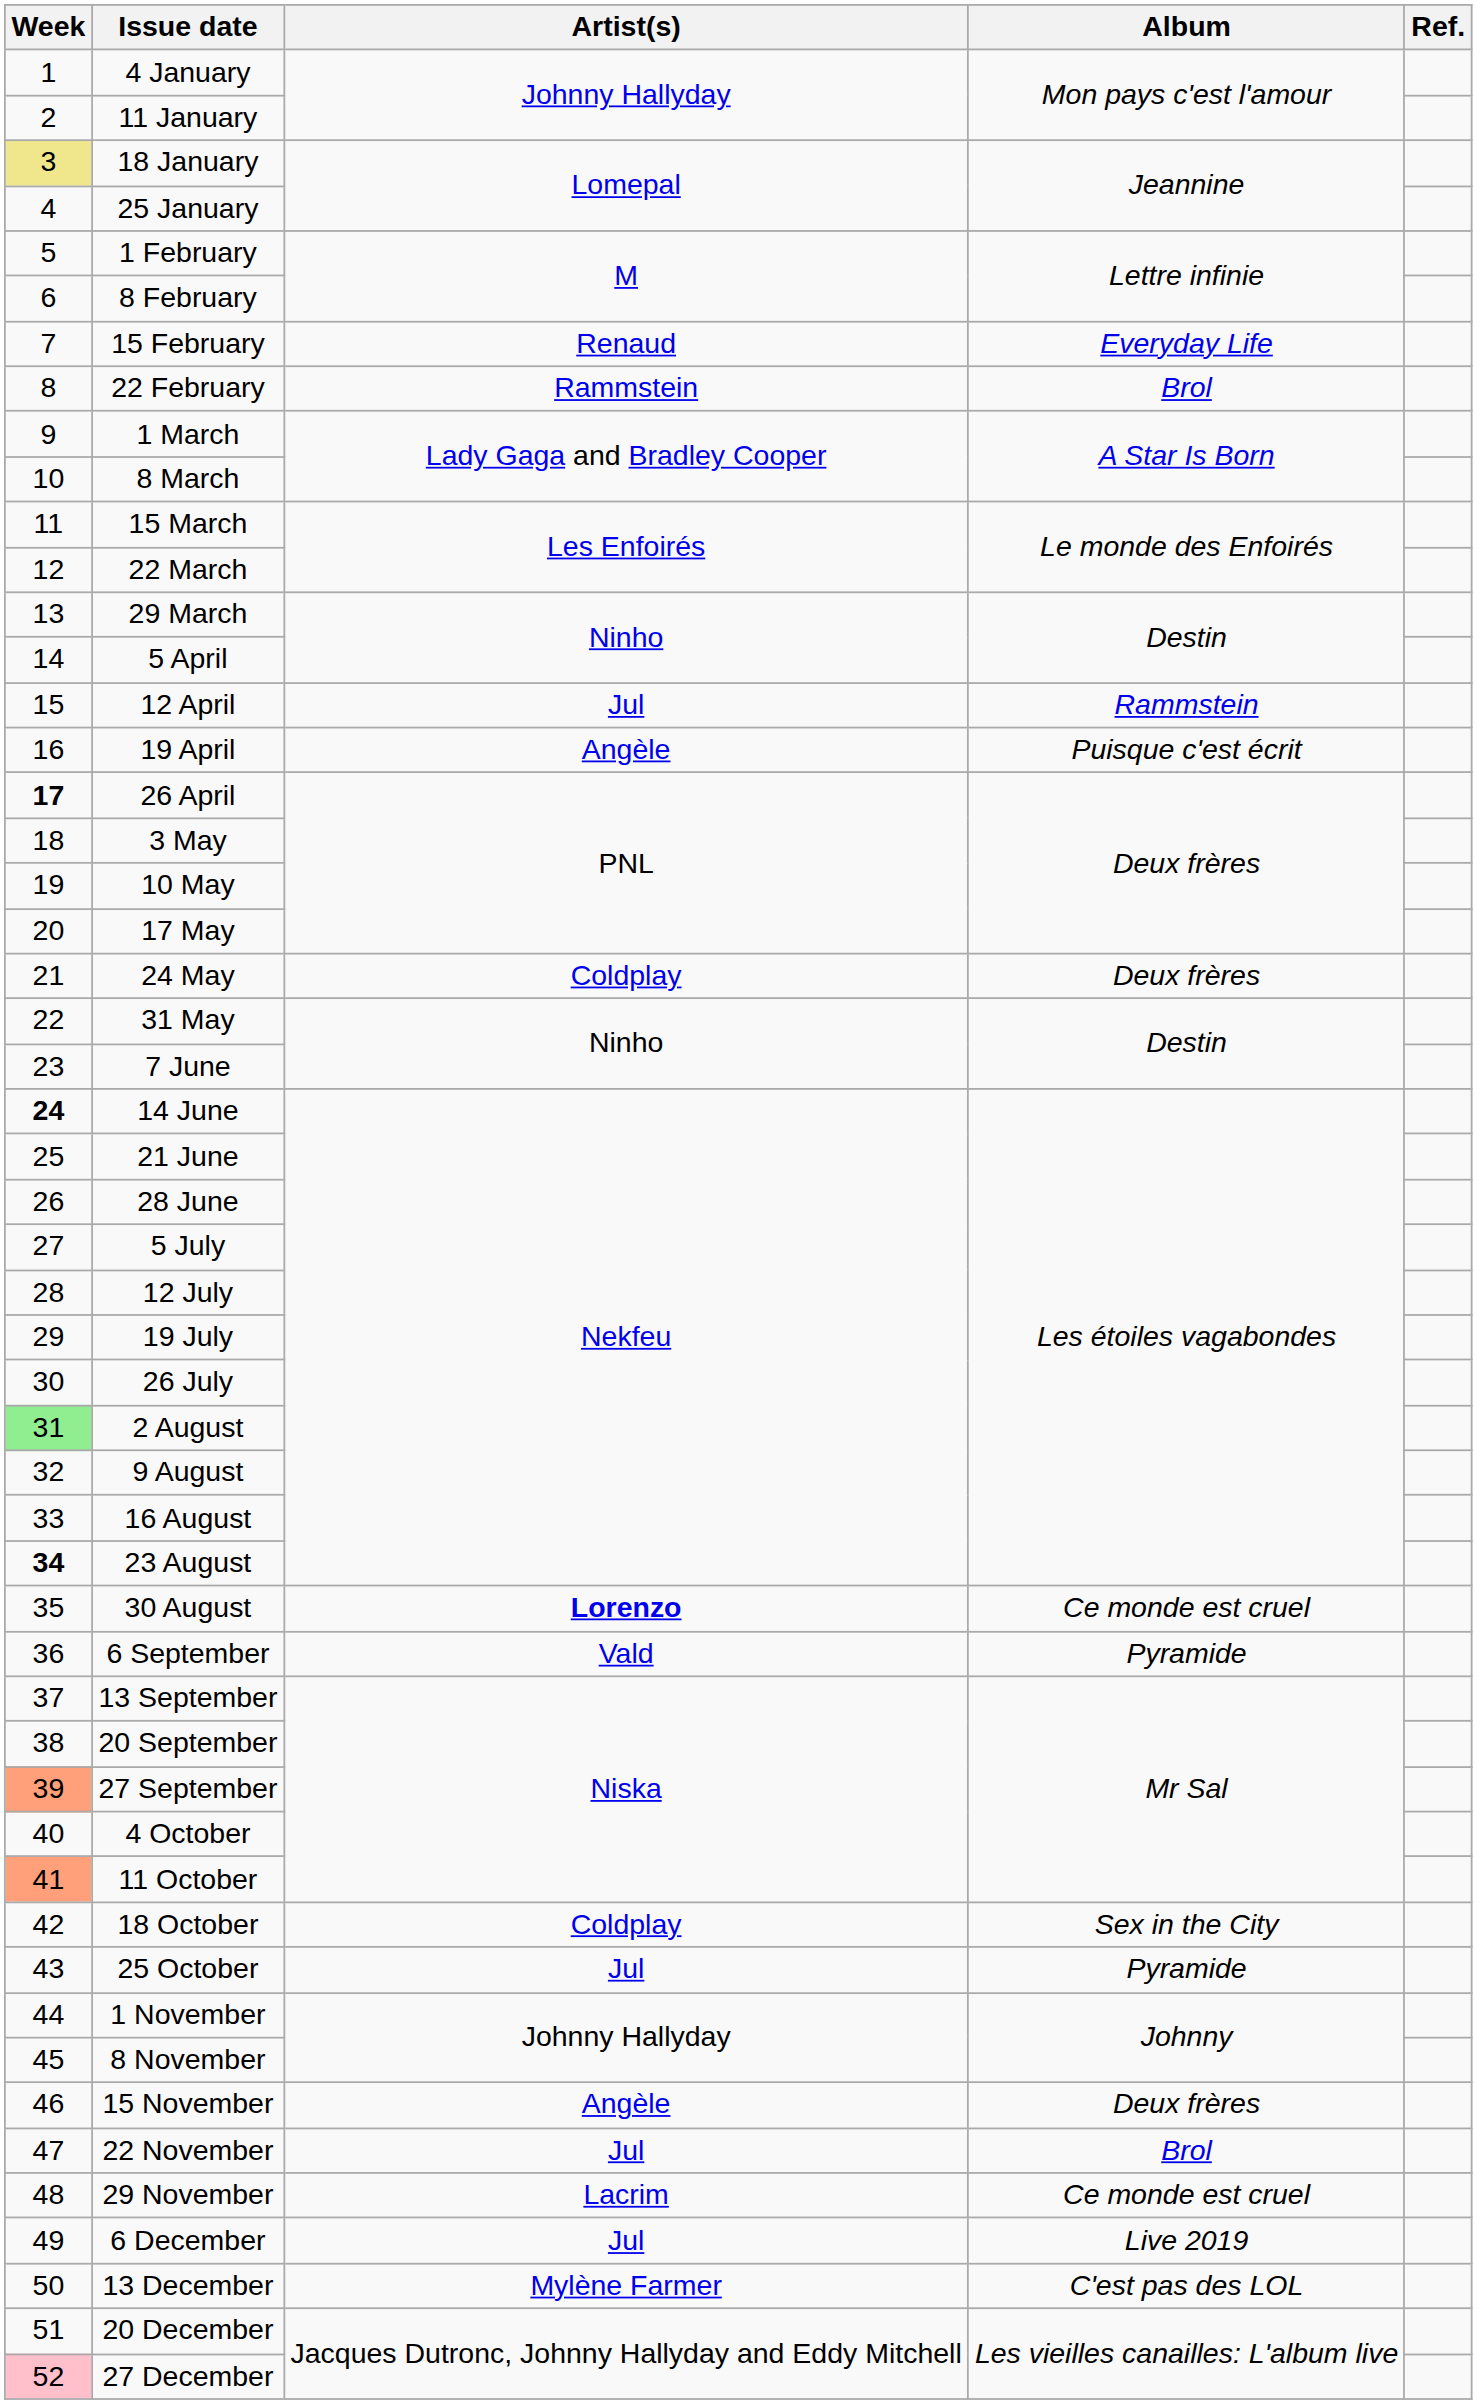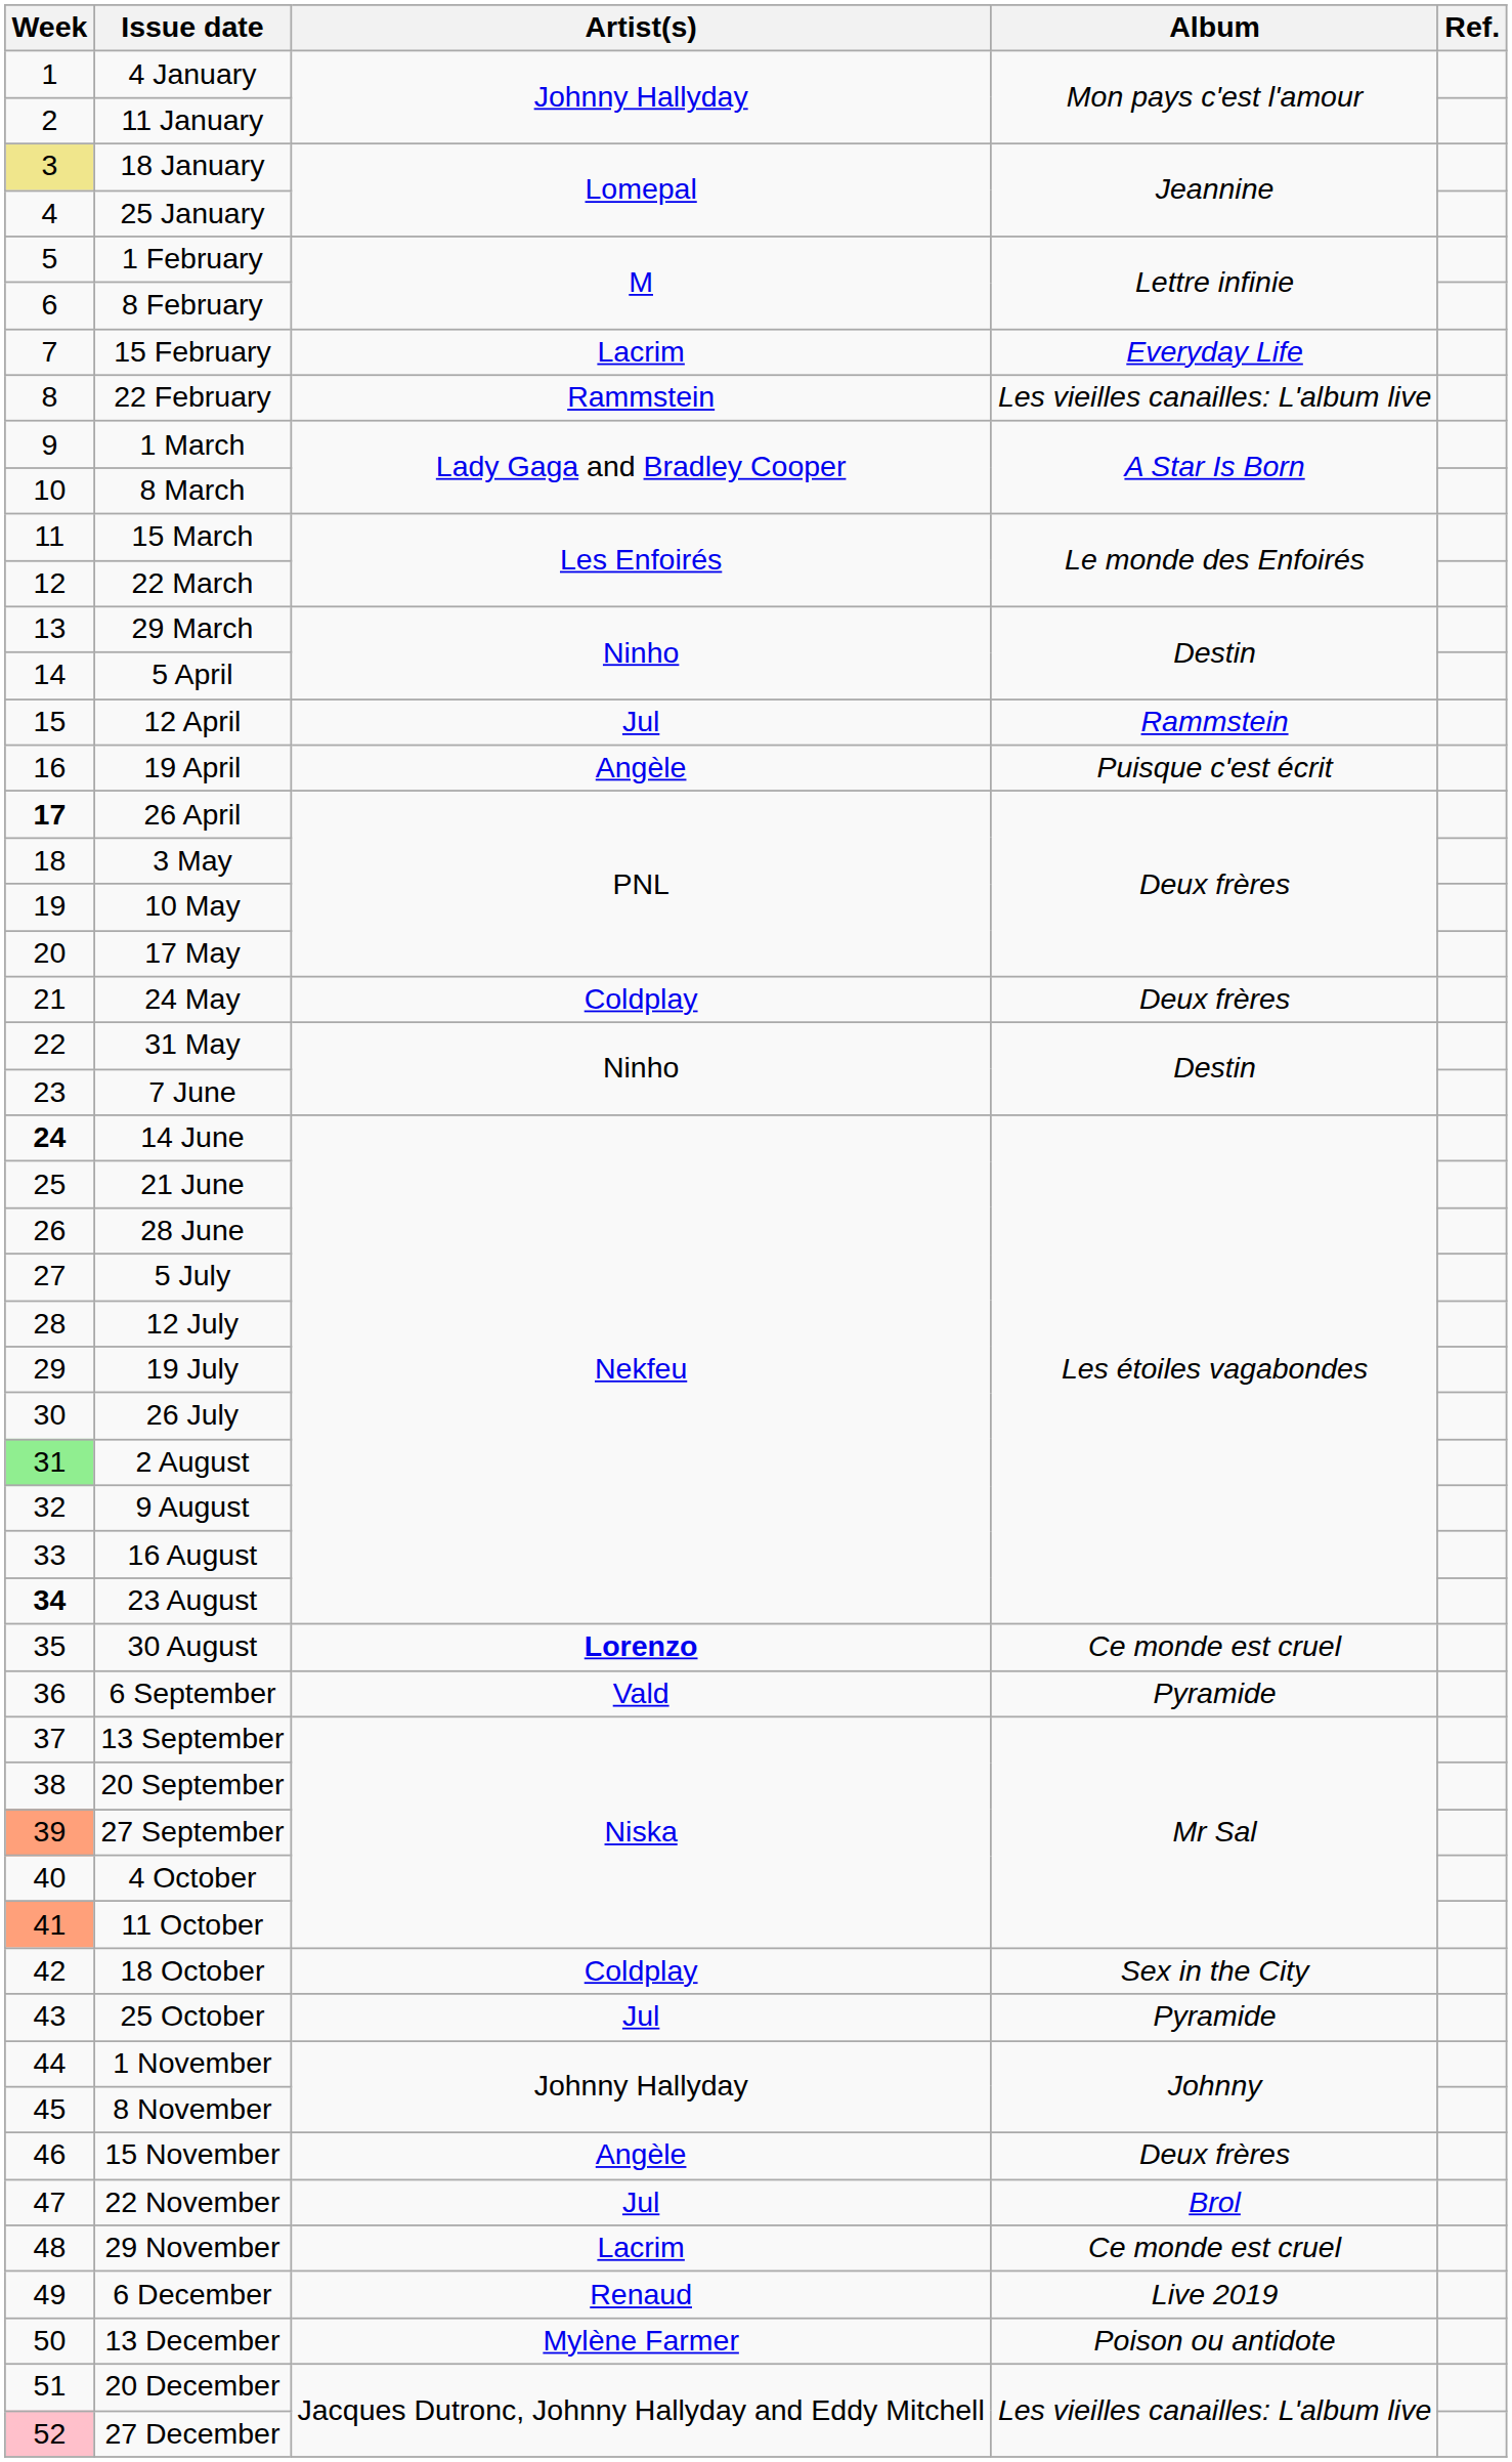 <table class="wikitable" style="text-align:center;">
 <tr>
 <th>Week</th>
 <th>Issue date</th>
 <th>Artist(s)</th>
 <th>Album</th>
 <th>Ref.</th>
 </tr>
 <tr>
 <td>1</td>
 <td>4 January</td>
 <td rowspan="2"><a href='#'>Johnny Hallyday</a></td>
 <td rowspan="2"><em>Mon pays c'est l'amour</em></td>
 <td></td>
 </tr>
 <tr>
 <td>2</td>
 <td>11 January</td>
 <td></td>
 </tr>
 <tr>
 <td style="background: khaki;">3</td>
 <td>18 January</td>
 <td rowspan="2"><a href='#'>Lomepal</a></td>
 <td rowspan="2"><em>Jeannine</em></td>
 <td></td>
 </tr>
 <tr>
 <td>4</td>
 <td>25 January</td>
 <td></td>
 </tr>
 <tr>
 <td>5</td>
 <td>1 February</td>
 <td rowspan="2"><a href='#'>M</a></td>
 <td rowspan="2"><em>Lettre infinie</em></td>
 <td></td>
 </tr>
 <tr>
 <td>6</td>
 <td>8 February</td>
 <td></td>
 </tr>
 <tr>
 <td>7</td>
 <td>15 February</td>
-<td><a href='#'>Renaud</a></td>
+<td><a href='#'>Lacrim</a></td>
 <td><em><a href='#'>Everyday Life</a></em></td>
 <td></td>
 </tr>
 <tr>
 <td>8</td>
 <td>22 February</td>
 <td><a href='#'>Rammstein</a></td>
-<td><em><a href='#'>Brol</a></em></td>
+<td><em>Les vieilles canailles: L'album live</em></td>
 <td></td>
 </tr>
 <tr>
 <td>9</td>
 <td>1 March</td>
 <td rowspan="2"><a href='#'>Lady Gaga</a> and <a href='#'>Bradley Cooper</a></td>
 <td rowspan="2"><em><a href='#'>A Star Is Born</a></em></td>
 <td></td>
 </tr>
 <tr>
 <td>10</td>
 <td>8 March</td>
 <td></td>
 </tr>
 <tr>
 <td>11</td>
 <td>15 March</td>
 <td rowspan="2"><a href='#'>Les Enfoirés</a></td>
 <td rowspan="2"><em>Le monde des Enfoirés</em></td>
 <td></td>
 </tr>
 <tr>
 <td>12</td>
 <td>22 March</td>
 <td></td>
 </tr>
 <tr>
 <td>13</td>
 <td>29 March</td>
 <td rowspan="2"><a href='#'>Ninho</a></td>
 <td rowspan="2"><em>Destin</em></td>
 <td></td>
 </tr>
 <tr>
 <td>14</td>
 <td>5 April</td>
 <td></td>
 </tr>
 <tr>
 <td>15</td>
 <td>12 April</td>
 <td><a href='#'>Jul</a></td>
 <td><em><a href='#'>Rammstein</a></em></td>
 <td></td>
 </tr>
 <tr>
 <td>16</td>
 <td>19 April</td>
 <td><a href='#'>Angèle</a></td>
 <td><em>Puisque c'est écrit</em></td>
 <td></td>
 </tr>
 <tr>
 <td><strong>17</strong></td>
 <td>26 April</td>
 <td rowspan="4">PNL</td>
 <td rowspan="4"><em>Deux frères</em></td>
 <td></td>
 </tr>
 <tr>
 <td>18</td>
 <td>3 May</td>
 <td></td>
 </tr>
 <tr>
 <td>19</td>
 <td>10 May</td>
 <td></td>
 </tr>
 <tr>
 <td>20</td>
 <td>17 May</td>
 <td></td>
 </tr>
 <tr>
 <td>21</td>
 <td>24 May</td>
 <td><a href='#'>Coldplay</a></td>
 <td><em>Deux frères</em></td>
 <td></td>
 </tr>
 <tr>
 <td>22</td>
 <td>31 May</td>
 <td rowspan="2">Ninho</td>
 <td rowspan="2"><em>Destin</em></td>
 <td></td>
 </tr>
 <tr>
 <td>23</td>
 <td>7 June</td>
 <td></td>
 </tr>
 <tr>
 <td><strong>24</strong></td>
 <td>14 June</td>
 <td rowspan="11"><a href='#'>Nekfeu</a></td>
 <td rowspan="11"><em>Les étoiles vagabondes</em><br></td>
 <td></td>
 </tr>
 <tr>
 <td>25</td>
 <td>21 June</td>
 <td></td>
 </tr>
 <tr>
 <td>26</td>
 <td>28 June</td>
 <td></td>
 </tr>
 <tr>
 <td>27</td>
 <td>5 July</td>
 <td></td>
 </tr>
 <tr>
 <td>28</td>
 <td>12 July</td>
 <td></td>
 </tr>
 <tr>
 <td>29</td>
 <td>19 July</td>
 <td></td>
 </tr>
 <tr>
 <td>30</td>
 <td>26 July</td>
 <td></td>
 </tr>
 <tr>
 <td style="background: lightgreen;">31</td>
 <td>2 August</td>
 <td></td>
 </tr>
 <tr>
 <td>32</td>
 <td>9 August</td>
 <td></td>
 </tr>
 <tr>
 <td>33</td>
 <td>16 August</td>
 <td></td>
 </tr>
 <tr>
 <td><strong>34</strong></td>
 <td>23 August</td>
 <td></td>
 </tr>
 <tr>
 <td>35</td>
 <td>30 August</td>
 <td><strong><a href='#'>Lorenzo</a></strong></td>
 <td><em>Ce monde est cruel</em></td>
 <td></td>
 </tr>
 <tr>
 <td>36</td>
 <td>6 September</td>
 <td><a href='#'>Vald</a></td>
 <td><em>Pyramide</em></td>
 <td></td>
 </tr>
 <tr>
 <td>37</td>
 <td>13 September</td>
 <td rowspan="5"><a href='#'>Niska</a></td>
 <td rowspan="5"><em>Mr Sal</em></td>
 <td></td>
 </tr>
 <tr>
 <td>38</td>
 <td>20 September</td>
 <td></td>
 </tr>
 <tr>
 <td style="background: lightsalmon;">39</td>
 <td>27 September</td>
 <td></td>
 </tr>
 <tr>
 <td>40</td>
 <td>4 October</td>
 <td></td>
 </tr>
 <tr>
 <td style="background: lightsalmon;">41</td>
 <td>11 October</td>
 <td></td>
 </tr>
 <tr>
 <td>42</td>
 <td>18 October</td>
 <td><a href='#'>Coldplay</a></td>
 <td><em>Sex in the City</em></td>
 <td></td>
 </tr>
 <tr>
 <td>43</td>
 <td>25 October</td>
 <td><a href='#'>Jul</a></td>
 <td><em>Pyramide</em></td>
 <td></td>
 </tr>
 <tr>
 <td>44</td>
 <td>1 November</td>
 <td rowspan="2">Johnny Hallyday</td>
 <td rowspan="2"><em>Johnny</em></td>
 <td></td>
 </tr>
 <tr>
 <td>45</td>
 <td>8 November</td>
 <td></td>
 </tr>
 <tr>
 <td>46</td>
 <td>15 November</td>
 <td><a href='#'>Angèle</a></td>
 <td><em>Deux frères</em></td>
 <td></td>
 </tr>
 <tr>
 <td>47</td>
 <td>22 November</td>
 <td><a href='#'>Jul</a></td>
 <td><em><a href='#'>Brol</a></em></td>
 <td></td>
 </tr>
 <tr>
 <td>48</td>
 <td>29 November</td>
 <td><a href='#'>Lacrim</a></td>
 <td><em>Ce monde est cruel</em></td>
 <td></td>
 </tr>
 <tr>
 <td>49</td>
 <td>6 December</td>
-<td><a href='#'>Jul</a></td>
+<td><a href='#'>Renaud</a></td>
 <td><em>Live 2019</em></td>
 <td></td>
 </tr>
 <tr>
 <td>50</td>
 <td>13 December</td>
 <td><a href='#'>Mylène Farmer</a></td>
-<td><em>C'est pas des LOL</em></td>
+<td><em>Poison ou antidote</em></td>
 <td></td>
 </tr>
 <tr>
 <td>51</td>
 <td>20 December</td>
 <td rowspan="2">Jacques Dutronc, Johnny Hallyday and Eddy Mitchell</td>
 <td rowspan="2"><em>Les vieilles canailles: L'album live</em></td>
 <td></td>
 </tr>
 <tr>
 <td style="background: pink;">52</td>
 <td>27 December</td>
 <td></td>
 </tr>
 </table>
